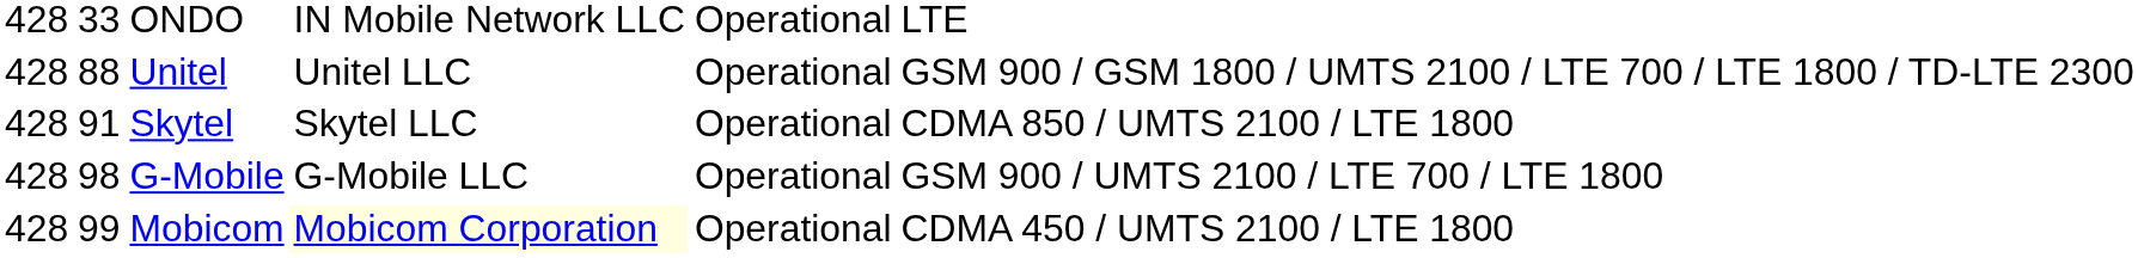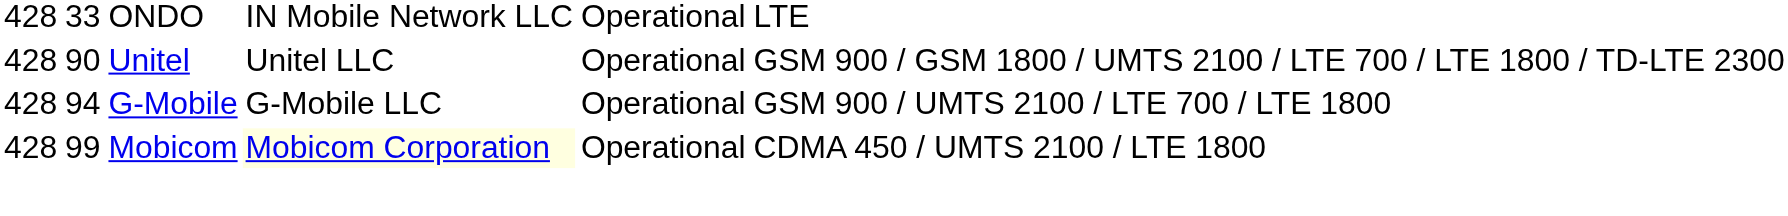 <table>
 <tr>
 <td>428</td>
 <td>33</td>
 <td>ONDO</td>
 <td>IN Mobile Network LLC</td>
 <td>Operational</td>
 <td>LTE</td>
 <td></td>
 </tr>
 <tr>
 <td>428</td>
-<td>88</td>
+<td>90</td>
 <td><a href='#'>Unitel</a></td>
 <td>Unitel LLC</td>
 <td>Operational</td>
 <td>GSM 900 / GSM 1800 / UMTS 2100 / LTE 700 / LTE 1800 / TD-LTE 2300</td>
 <td></td>
 </tr>
 <tr>
 <td>428</td>
-<td>91</td>
-<td><a href='#'>Skytel</a></td>
-<td>Skytel LLC</td>
-<td>Operational</td>
-<td>CDMA 850 / UMTS 2100 / LTE 1800</td>
-<td></td>
-</tr>
-<tr>
-<td>428</td>
-<td>98</td>
+<td>94</td>
 <td><a href='#'>G-Mobile</a></td>
 <td>G-Mobile LLC</td>
 <td>Operational</td>
 <td>GSM 900 / UMTS 2100 / LTE 700 / LTE 1800</td>
 <td></td>
 </tr>
 <tr>
 <td>428</td>
 <td>99</td>
 <td><a href='#'>Mobicom</a></td>
 <td style="background: lightyellow;"><a href='#'>Mobicom Corporation</a></td>
 <td>Operational</td>
 <td>CDMA 450 / UMTS 2100 / LTE 1800</td>
 <td></td>
 </tr>
 </table>
